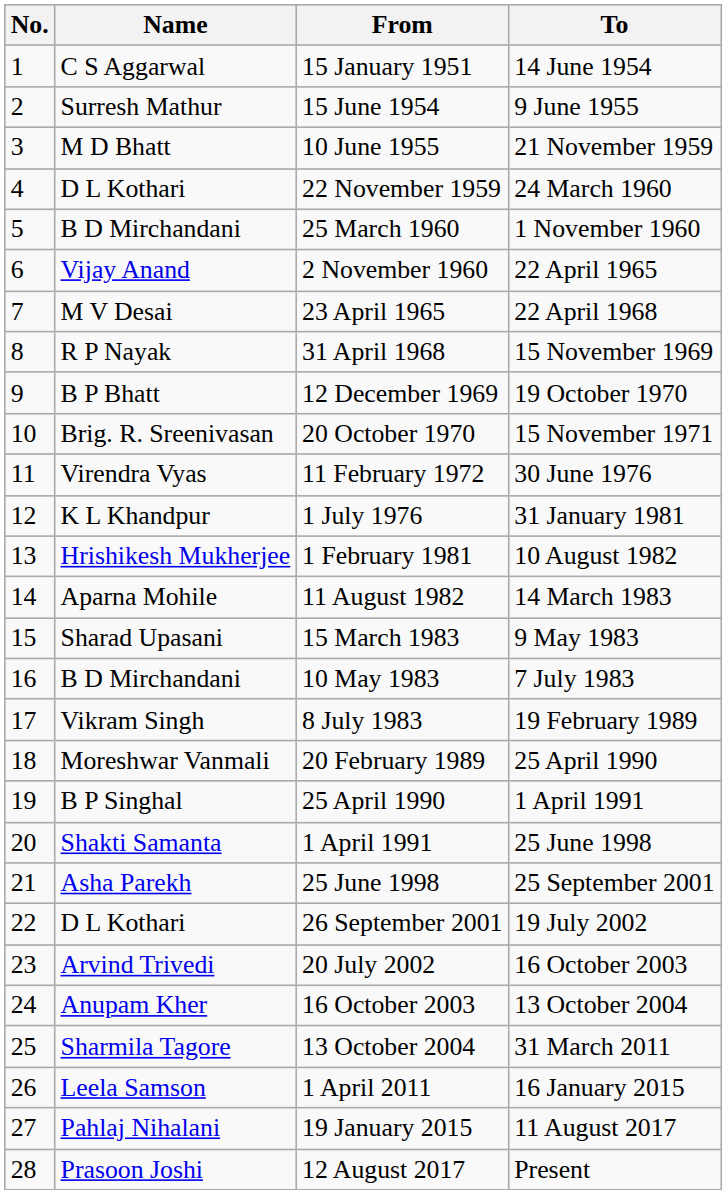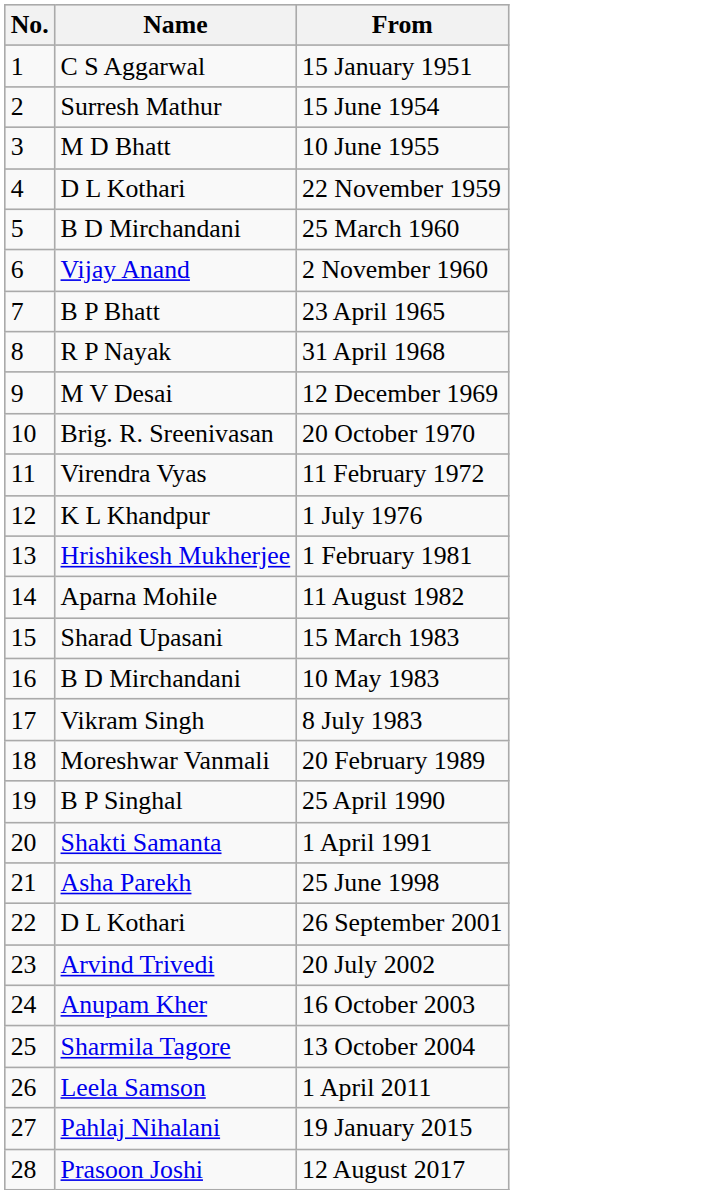 <table class=wikitable>
 <tr>
 <th>No.</th>
 <th>Name</th>
 <th>From</th>
-<th>To</th>
 </tr>
 <tr>
 <td>1</td>
 <td>C S Aggarwal</td>
 <td>15 January 1951</td>
-<td>14 June 1954</td>
 </tr>
 <tr>
 <td>2</td>
 <td>Surresh Mathur</td>
 <td>15 June 1954</td>
-<td>9 June 1955</td>
 </tr>
 <tr>
 <td>3</td>
 <td>M D Bhatt</td>
 <td>10 June 1955</td>
-<td>21 November 1959</td>
 </tr>
 <tr>
 <td>4</td>
 <td>D L Kothari</td>
 <td>22 November 1959</td>
-<td>24 March 1960</td>
 </tr>
 <tr>
 <td>5</td>
 <td>B D Mirchandani</td>
 <td>25 March 1960</td>
-<td>1 November 1960</td>
 </tr>
 <tr>
 <td>6</td>
 <td><a href='#'>Vijay Anand</a></td>
 <td>2 November 1960</td>
-<td>22 April 1965</td>
 </tr>
 <tr>
 <td>7</td>
-<td>M V Desai</td>
+<td>B P Bhatt</td>
 <td>23 April 1965</td>
-<td>22 April 1968</td>
 </tr>
 <tr>
 <td>8</td>
 <td>R P Nayak</td>
 <td>31 April 1968</td>
-<td>15 November 1969</td>
 </tr>
 <tr>
 <td>9</td>
-<td>B P Bhatt</td>
+<td>M V Desai</td>
 <td>12 December 1969</td>
-<td>19 October 1970</td>
 </tr>
 <tr>
 <td>10</td>
 <td>Brig. R. Sreenivasan</td>
 <td>20 October 1970</td>
-<td>15 November 1971</td>
 </tr>
 <tr>
 <td>11</td>
 <td>Virendra Vyas</td>
 <td>11 February 1972</td>
-<td>30 June 1976</td>
 </tr>
 <tr>
 <td>12</td>
 <td>K L Khandpur</td>
 <td>1 July 1976</td>
-<td>31 January 1981</td>
 </tr>
 <tr>
 <td>13</td>
 <td><a href='#'>Hrishikesh Mukherjee</a></td>
 <td>1 February 1981</td>
-<td>10 August 1982</td>
 </tr>
 <tr>
 <td>14</td>
 <td>Aparna Mohile</td>
 <td>11 August 1982</td>
-<td>14 March 1983</td>
 </tr>
 <tr>
 <td>15</td>
 <td>Sharad Upasani</td>
 <td>15 March 1983</td>
-<td>9 May 1983</td>
 </tr>
 <tr>
 <td>16</td>
 <td>B D Mirchandani</td>
 <td>10 May 1983</td>
-<td>7 July 1983</td>
 </tr>
 <tr>
 <td>17</td>
 <td>Vikram Singh</td>
 <td>8 July 1983</td>
-<td>19 February 1989</td>
 </tr>
 <tr>
 <td>18</td>
 <td>Moreshwar Vanmali</td>
 <td>20 February 1989</td>
-<td>25 April 1990</td>
 </tr>
 <tr>
 <td>19</td>
 <td>B P Singhal</td>
 <td>25 April 1990</td>
-<td>1 April 1991</td>
 </tr>
 <tr>
 <td>20</td>
 <td><a href='#'>Shakti Samanta</a></td>
 <td>1 April 1991</td>
-<td>25 June 1998</td>
 </tr>
 <tr>
 <td>21</td>
 <td><a href='#'>Asha Parekh</a></td>
 <td>25 June 1998</td>
-<td>25 September 2001</td>
 </tr>
 <tr>
 <td>22</td>
 <td>D L Kothari</td>
 <td>26 September 2001</td>
-<td>19 July 2002</td>
 </tr>
 <tr>
 <td>23</td>
 <td><a href='#'>Arvind Trivedi</a></td>
 <td>20 July 2002</td>
-<td>16 October 2003</td>
 </tr>
 <tr>
 <td>24</td>
 <td><a href='#'>Anupam Kher</a></td>
 <td>16 October 2003</td>
-<td>13 October 2004</td>
 </tr>
 <tr>
 <td>25</td>
 <td><a href='#'>Sharmila Tagore</a></td>
 <td>13 October 2004</td>
-<td>31 March 2011</td>
 </tr>
 <tr>
 <td>26</td>
 <td><a href='#'>Leela Samson</a></td>
 <td>1 April 2011</td>
-<td>16 January 2015</td>
 </tr>
 <tr>
 <td>27</td>
 <td><a href='#'>Pahlaj Nihalani</a></td>
 <td>19 January 2015</td>
-<td>11 August 2017</td>
 </tr>
 <tr>
 <td>28</td>
 <td><a href='#'>Prasoon Joshi</a></td>
 <td>12 August 2017</td>
-<td>Present</td>
 </tr>
 </table>
